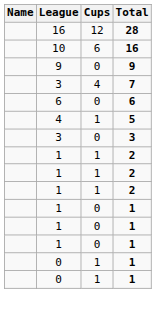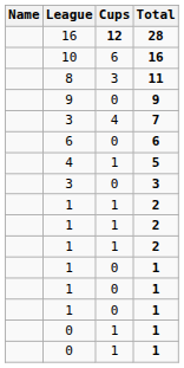 <table class="wikitable sortable" style="text-align:center; font-size:95%">
 <tr>
 <th>Name</th>
 <th>League</th>
 <th>Cups</th>
 <th>Total</th>
 </tr>
 <tr>
 <td></td>
 <td>16</td>
-<td>12</td>
+<td><strong>12</strong></td>
 <td> <strong>28</strong></td>
 </tr>
 <tr>
 <td></td>
 <td>10</td>
 <td>6</td>
 <td> <strong>16</strong></td>
+</tr>
+<tr>
+<td></td>
+<td>8</td>
+<td>3</td>
+<td> <strong>11</strong></td>
 </tr>
 <tr>
 <td></td>
 <td>9</td>
 <td>0</td>
 <td> <strong>9</strong></td>
 </tr>
 <tr>
 <td></td>
 <td>3</td>
 <td>4</td>
 <td> <strong>7</strong></td>
 </tr>
 <tr>
 <td></td>
 <td>6</td>
 <td>0</td>
 <td> <strong>6</strong></td>
 </tr>
 <tr>
 <td></td>
 <td>4</td>
 <td>1</td>
 <td> <strong>5</strong></td>
 </tr>
 <tr>
 <td><em></em></td>
 <td>3</td>
 <td>0</td>
 <td> <strong>3</strong></td>
 </tr>
 <tr>
 <td></td>
 <td>1</td>
 <td>1</td>
 <td> <strong>2</strong></td>
 </tr>
 <tr>
 <td></td>
 <td>1</td>
 <td>1</td>
 <td> <strong>2</strong></td>
 </tr>
 <tr>
 <td></td>
 <td>1</td>
 <td>1</td>
 <td> <strong>2</strong></td>
 </tr>
 <tr>
 <td></td>
 <td>1</td>
 <td>0</td>
 <td> <strong>1</strong></td>
 </tr>
 <tr>
 <td></td>
 <td>1</td>
 <td>0</td>
 <td> <strong>1</strong></td>
 </tr>
 <tr>
 <td></td>
 <td>1</td>
 <td>0</td>
 <td> <strong>1</strong></td>
 </tr>
 <tr>
 <td></td>
 <td>0</td>
 <td>1</td>
 <td> <strong>1</strong></td>
 </tr>
 <tr>
 <td></td>
 <td>0</td>
 <td>1</td>
 <td> <strong>1</strong></td>
 </tr>
 </table>
